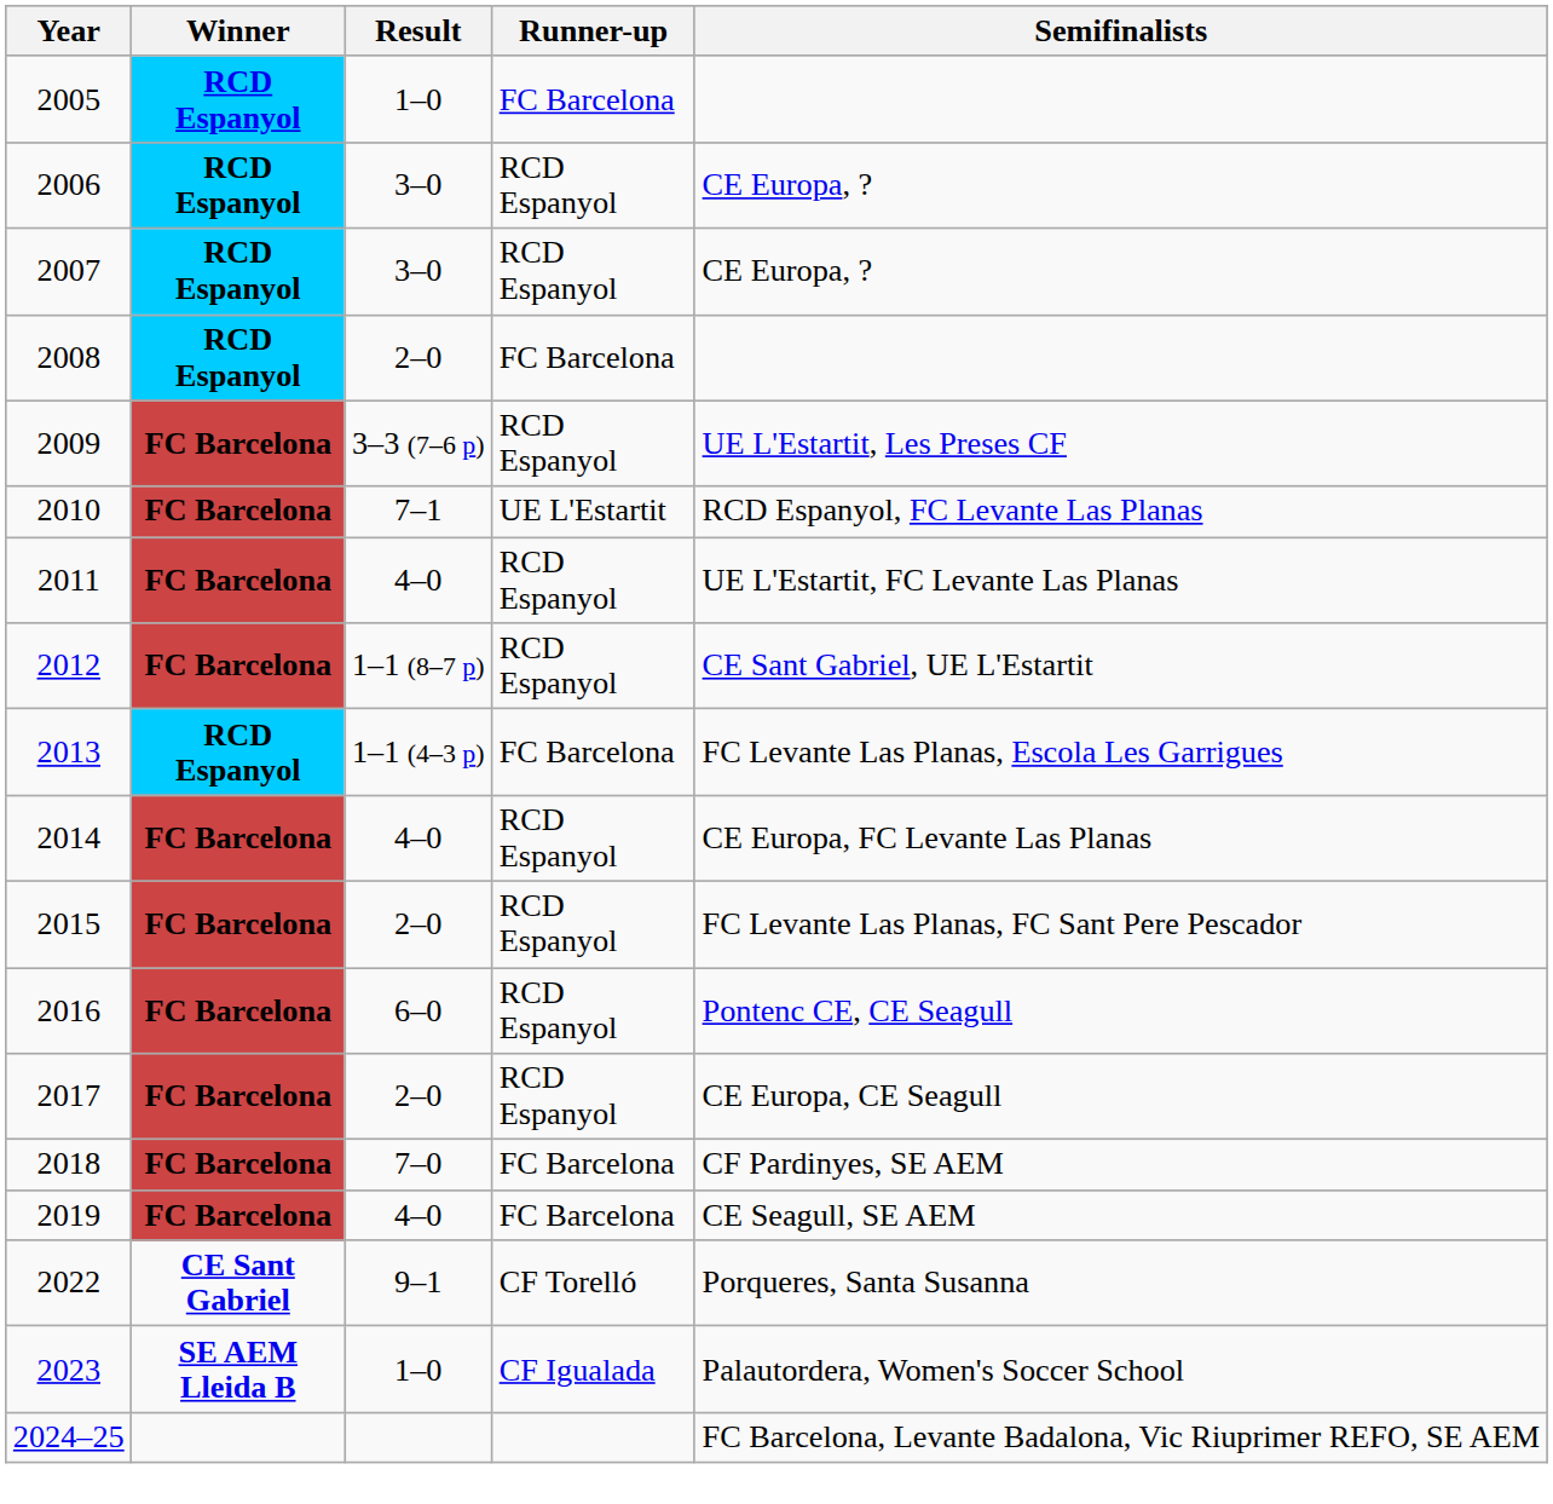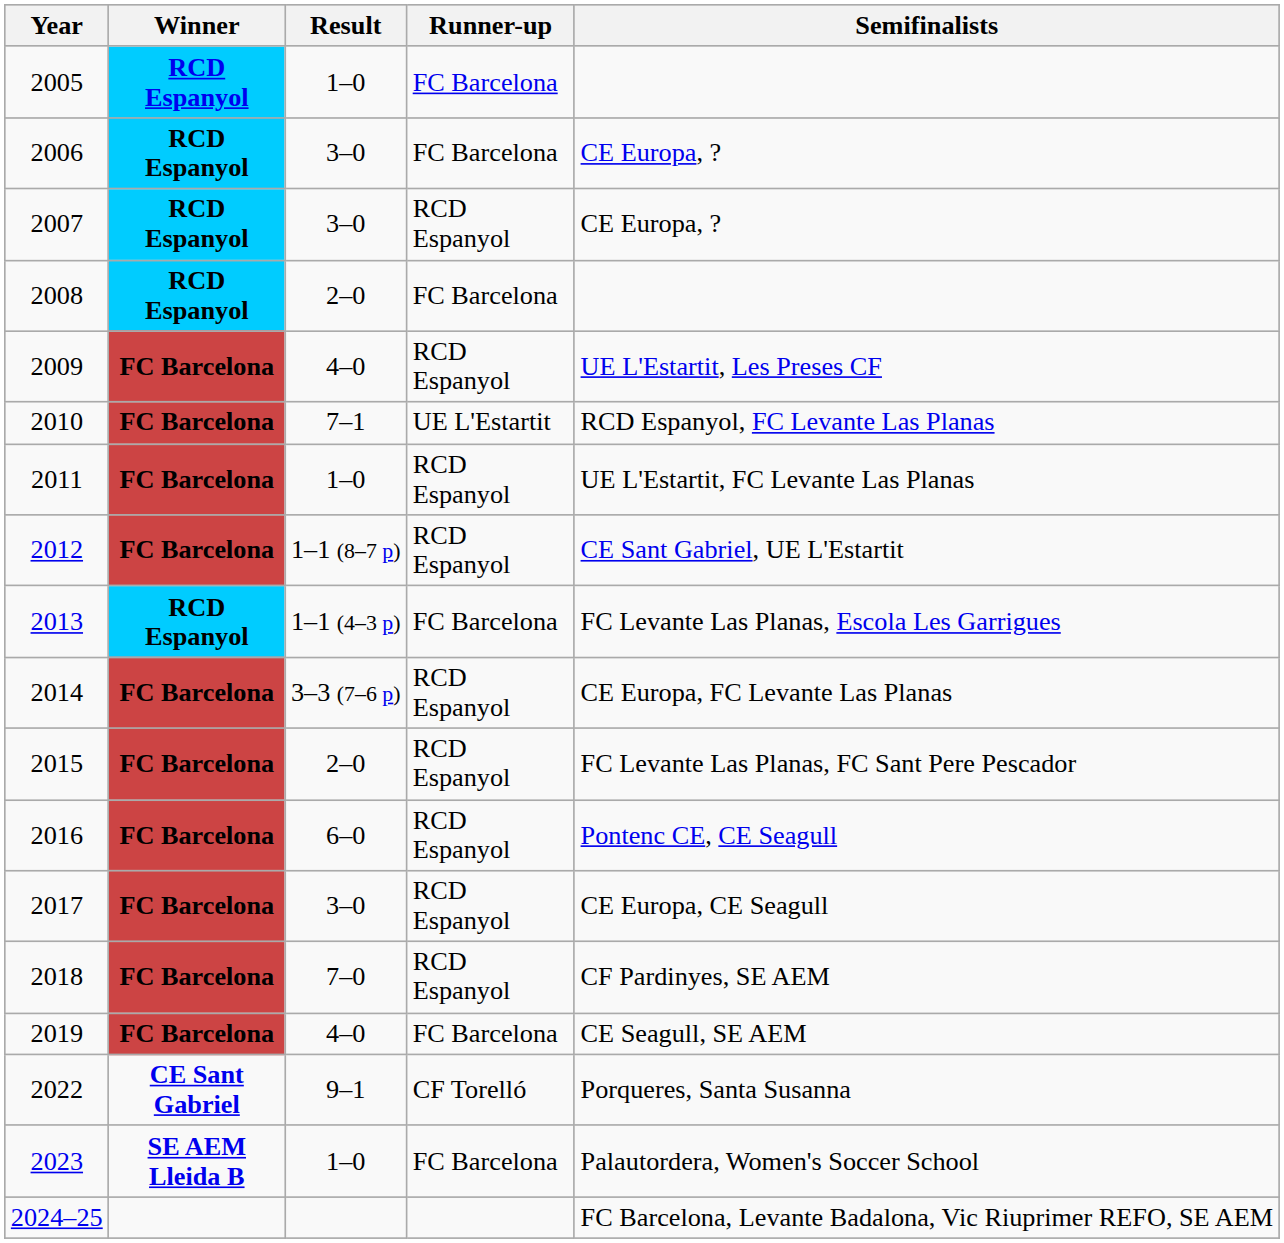 <table class="wikitable" style="text-align: center;">
 <tr>
 <th>Year</th>
 <th width=100>Winner</th>
 <th>Result</th>
 <th width=95>Runner-up</th>
 <th>Semifinalists</th>
 </tr>
 <tr>
 <td>2005</td>
 <td bgcolor=#00ccff><strong><a href='#'>RCD Espanyol</a></strong></td>
 <td>1–0</td>
 <td align=left><a href='#'>FC Barcelona</a></td>
 </tr>
 <tr>
 <td>2006</td>
 <td bgcolor=#00ccff><strong>RCD Espanyol</strong></td>
 <td>3–0</td>
-<td align=left>RCD Espanyol</td>
+<td align=left>FC Barcelona</td>
 <td align=left><a href='#'>CE Europa</a>, ?</td>
 </tr>
 <tr>
 <td>2007</td>
 <td bgcolor=#00ccff><strong>RCD Espanyol</strong></td>
 <td>3–0</td>
 <td align=left>RCD Espanyol</td>
 <td align=left>CE Europa, ?</td>
 </tr>
 <tr>
 <td>2008</td>
 <td bgcolor=#00ccff><strong>RCD Espanyol</strong></td>
 <td>2–0</td>
 <td align=left>FC Barcelona</td>
 </tr>
 <tr>
 <td>2009</td>
 <td bgcolor=#cc4444><strong>FC Barcelona</strong></td>
-<td>3–3 <small>(7–6 <a href='#'>p</a>)</small></td>
+<td>4–0</td>
 <td align=left>RCD Espanyol</td>
 <td align=left><a href='#'>UE L'Estartit</a>, <a href='#'>Les Preses CF</a></td>
 </tr>
 <tr>
 <td>2010</td>
 <td bgcolor=#cc4444><strong>FC Barcelona</strong></td>
 <td>7–1</td>
 <td align=left>UE L'Estartit</td>
 <td align=left>RCD Espanyol, <a href='#'>FC Levante Las Planas</a></td>
 </tr>
 <tr>
 <td>2011</td>
 <td bgcolor=#cc4444><strong>FC Barcelona</strong></td>
-<td>4–0</td>
+<td>1–0</td>
 <td align=left>RCD Espanyol</td>
 <td align=left>UE L'Estartit, FC Levante Las Planas</td>
 </tr>
 <tr>
 <td><a href='#'>2012</a></td>
 <td bgcolor=#cc4444><strong>FC Barcelona</strong></td>
 <td>1–1 <small>(8–7 <a href='#'>p</a>)</small></td>
 <td align=left>RCD Espanyol</td>
 <td align=left><a href='#'>CE Sant Gabriel</a>, UE L'Estartit</td>
 </tr>
 <tr>
 <td><a href='#'>2013</a></td>
 <td bgcolor=#00ccff><strong>RCD Espanyol</strong></td>
 <td>1–1 <small>(4–3 <a href='#'>p</a>)</small></td>
 <td align=left>FC Barcelona</td>
 <td align=left>FC Levante Las Planas, <a href='#'>Escola Les Garrigues</a></td>
 </tr>
 <tr>
 <td>2014</td>
 <td bgcolor=#cc4444><strong>FC Barcelona</strong></td>
-<td>4–0</td>
+<td>3–3 <small>(7–6 <a href='#'>p</a>)</small></td>
 <td align=left>RCD Espanyol</td>
 <td align=left>CE Europa, FC Levante Las Planas</td>
 </tr>
 <tr>
 <td>2015</td>
 <td bgcolor=#cc4444><strong>FC Barcelona</strong></td>
 <td>2–0</td>
 <td align=left>RCD Espanyol</td>
 <td align=left>FC Levante Las Planas, FC Sant Pere Pescador</td>
 </tr>
 <tr>
 <td>2016</td>
 <td bgcolor=#cc4444><strong>FC Barcelona</strong></td>
 <td>6–0</td>
 <td align=left>RCD Espanyol</td>
 <td align=left><a href='#'>Pontenc CE</a>, <a href='#'>CE Seagull</a></td>
 </tr>
 <tr>
 <td>2017</td>
 <td bgcolor=#cc4444><strong>FC Barcelona</strong></td>
-<td>2–0</td>
+<td>3–0</td>
 <td align=left>RCD Espanyol</td>
 <td align=left>CE Europa, CE Seagull</td>
 </tr>
 <tr>
 <td>2018</td>
 <td bgcolor=#cc4444><strong>FC Barcelona</strong></td>
 <td>7–0</td>
-<td align=left>FC Barcelona</td>
+<td align=left>RCD Espanyol</td>
 <td align=left>CF Pardinyes, SE AEM</td>
 </tr>
 <tr>
 <td>2019</td>
 <td bgcolor=#cc4444><strong>FC Barcelona</strong></td>
 <td>4–0</td>
 <td align=left>FC Barcelona</td>
 <td align=left>CE Seagull, SE AEM</td>
 </tr>
 <tr>
 <td>2022</td>
 <td><strong><a href='#'>CE Sant Gabriel</a></strong></td>
 <td>9–1</td>
 <td align=left>CF Torelló</td>
 <td align=left>Porqueres, Santa Susanna</td>
 </tr>
 <tr>
 <td><a href='#'>2023</a></td>
 <td><a href='#'><strong>SE AEM Lleida B</strong></a></td>
 <td>1–0</td>
-<td align=left><a href='#'>CF Igualada</a></td>
+<td align=left>FC Barcelona</td>
 <td align=left>Palautordera, Women's Soccer School</td>
 </tr>
 <tr>
 <td><a href='#'>2024–25</a></td>
 <td></td>
 <td></td>
 <td></td>
 <td align=left>FC Barcelona, Levante Badalona, Vic Riuprimer REFO, SE AEM</td>
 </tr>
 </table>
